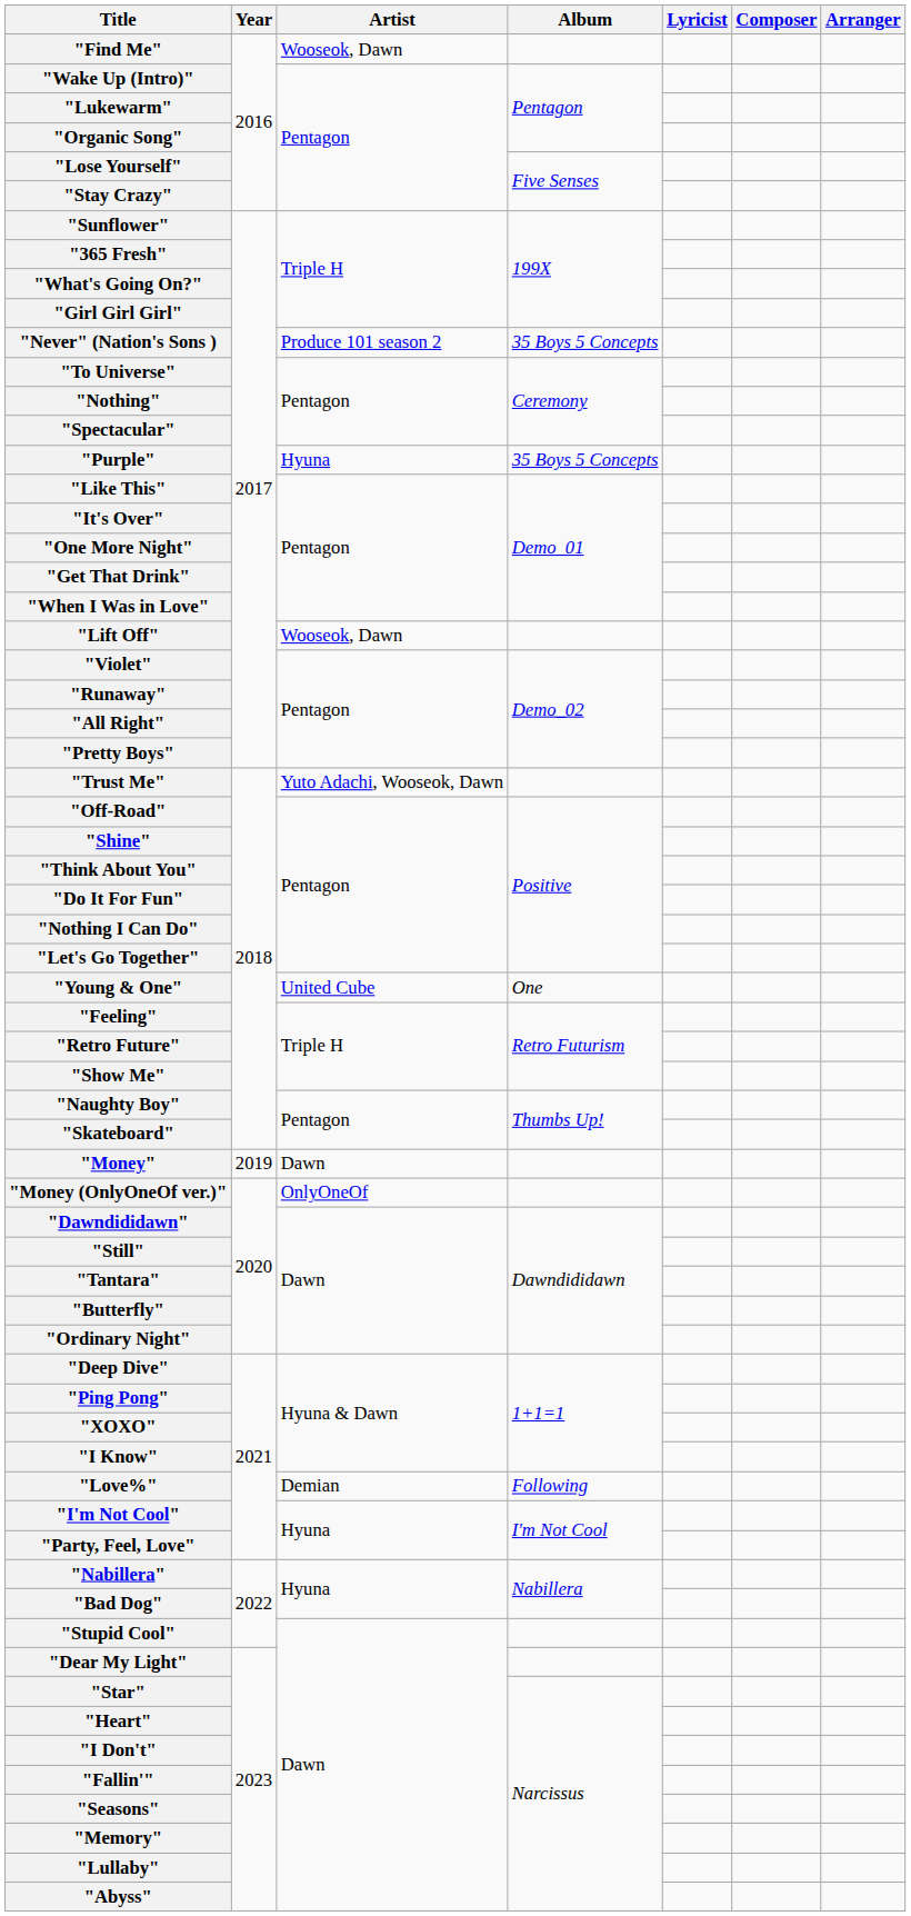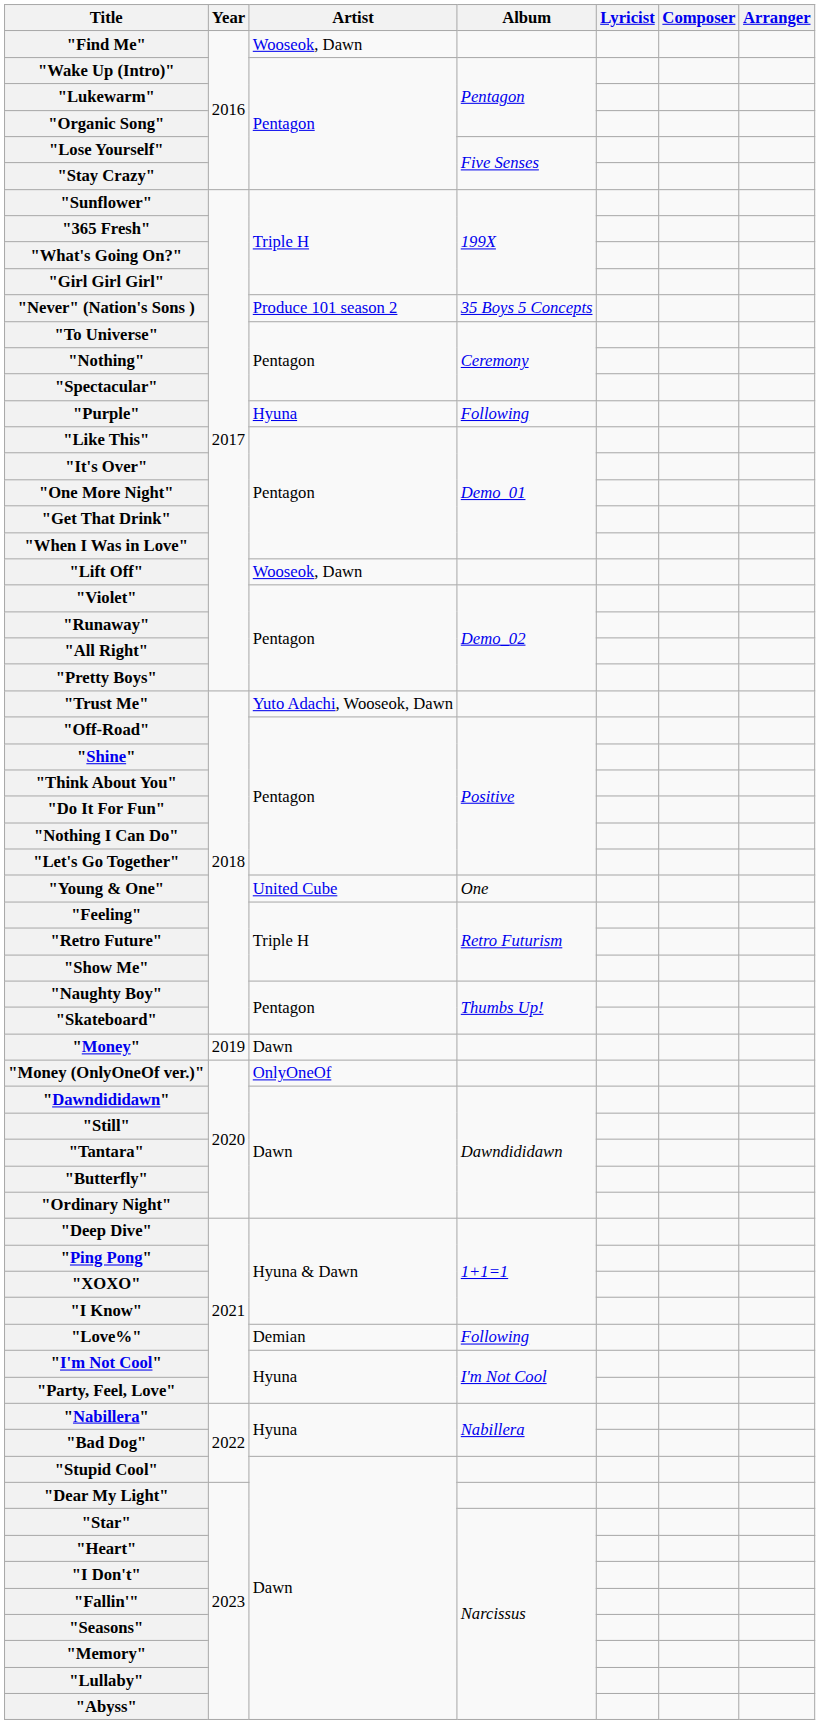 <table class="wikitable plainrowheaders">
 <tr>
 <th scope="col">Title</th>
 <th scope="col">Year</th>
 <th scope="col">Artist</th>
 <th scope="col">Album</th>
 <th scope="col"><a href='#'>Lyricist</a></th>
 <th scope="col"><a href='#'>Composer</a></th>
 <th scope="col"><a href='#'>Arranger</a></th>
 </tr>
 <tr>
 <th scope="row">"Find Me"</th>
 <td rowspan="6">2016</td>
 <td><a href='#'>Wooseok</a>, Dawn</td>
 <td></td>
 <td></td>
 <td></td>
 <td></td>
 </tr>
 <tr>
 <th scope="row">"Wake Up (Intro)"</th>
 <td rowspan="5"><a href='#'>Pentagon</a></td>
 <td rowspan="3"><em><a href='#'>Pentagon</a></em></td>
 <td></td>
 <td></td>
 <td></td>
 </tr>
 <tr>
 <th scope="row">"Lukewarm" </th>
 <td></td>
 <td></td>
 <td></td>
 </tr>
 <tr>
 <th scope="row">"Organic Song" </th>
 <td></td>
 <td></td>
 <td></td>
 </tr>
 <tr>
 <th scope="row">"Lose Yourself" </th>
 <td rowspan="2"><em><a href='#'>Five Senses</a></em></td>
 <td></td>
 <td></td>
 <td></td>
 </tr>
 <tr>
 <th scope="row">"Stay Crazy" </th>
 <td></td>
 <td></td>
 <td></td>
 </tr>
 <tr>
 <th scope="row">"Sunflower" </th>
 <td rowspan="19">2017</td>
 <td rowspan="4"><a href='#'>Triple H</a></td>
 <td rowspan="4"><em><a href='#'>199X</a></em></td>
 <td></td>
 <td></td>
 <td></td>
 </tr>
 <tr>
 <th scope="row">"365 Fresh"</th>
 <td></td>
 <td></td>
 <td></td>
 </tr>
 <tr>
 <th scope="row">"What's Going On?" </th>
 <td></td>
 <td></td>
 <td></td>
 </tr>
 <tr>
 <th scope="row">"Girl Girl Girl"</th>
 <td></td>
 <td></td>
 <td></td>
 </tr>
 <tr>
 <th scope="row">"Never" (Nation's Sons )</th>
 <td><a href='#'>Produce 101 season 2</a></td>
 <td><em><a href='#'>35 Boys 5 Concepts</a></em></td>
 <td></td>
 <td></td>
 <td></td>
 </tr>
 <tr>
 <th scope="row">"To Universe" </th>
 <td rowspan="3">Pentagon</td>
 <td rowspan="3"><em><a href='#'>Ceremony</a></em></td>
 <td></td>
 <td></td>
 <td></td>
 </tr>
 <tr>
 <th scope="row">"Nothing"</th>
 <td></td>
 <td></td>
 <td></td>
 </tr>
 <tr>
 <th scope="row">"Spectacular" </th>
 <td></td>
 <td></td>
 <td></td>
 </tr>
 <tr>
 <th scope="row">"Purple"  </th>
 <td><a href='#'>Hyuna</a></td>
-<td><em><a href='#'>35 Boys 5 Concepts</a></em></td>
+<td><em><a href='#'>Following</a></em></td>
 <td></td>
 <td></td>
 <td></td>
 </tr>
 <tr>
 <th scope="row">"Like This"</th>
 <td rowspan="5">Pentagon</td>
 <td rowspan="5"><em><a href='#'>Demo_01</a></em></td>
 <td></td>
 <td></td>
 <td></td>
 </tr>
 <tr>
 <th scope="row">"It's Over"</th>
 <td></td>
 <td></td>
 <td></td>
 </tr>
 <tr>
 <th scope="row">"One More Night" </th>
 <td></td>
 <td></td>
 <td></td>
 </tr>
 <tr>
 <th scope="row">"Get That Drink" </th>
 <td></td>
 <td></td>
 <td></td>
 </tr>
 <tr>
 <th scope="row">"When I Was in Love" </th>
 <td></td>
 <td></td>
 <td></td>
 </tr>
 <tr>
 <th scope="row">"Lift Off"</th>
 <td><a href='#'>Wooseok</a>, Dawn</td>
 <td></td>
 <td></td>
 <td></td>
 <td></td>
 </tr>
 <tr>
 <th scope="row">"Violet"</th>
 <td rowspan="4">Pentagon</td>
 <td rowspan="4"><em><a href='#'>Demo_02</a></em></td>
 <td></td>
 <td></td>
 <td></td>
 </tr>
 <tr>
 <th scope="row">"Runaway"</th>
 <td></td>
 <td></td>
 <td></td>
 </tr>
 <tr>
 <th scope="row">"All Right"</th>
 <td></td>
 <td></td>
 <td></td>
 </tr>
 <tr>
 <th scope="row">"Pretty Boys"</th>
 <td></td>
 <td></td>
 <td></td>
 </tr>
 <tr>
 <th scope="row">"Trust Me"</th>
 <td rowspan="13">2018</td>
 <td><a href='#'>Yuto Adachi</a>, Wooseok, Dawn</td>
 <td></td>
 <td></td>
 <td></td>
 <td></td>
 </tr>
 <tr>
 <th scope="row">"Off-Road"</th>
 <td rowspan="6">Pentagon</td>
 <td rowspan="6"><em><a href='#'>Positive</a></em></td>
 <td></td>
 <td></td>
 <td></td>
 </tr>
 <tr>
 <th scope="row">"<a href='#'>Shine</a>" </th>
 <td></td>
 <td></td>
 <td></td>
 </tr>
 <tr>
 <th scope="row">"Think About You" </th>
 <td></td>
 <td></td>
 <td></td>
 </tr>
 <tr>
 <th scope="row">"Do It For Fun" </th>
 <td></td>
 <td></td>
 <td></td>
 </tr>
 <tr>
 <th scope="row">"Nothing I Can Do" </th>
 <td></td>
 <td></td>
 <td></td>
 </tr>
 <tr>
 <th scope="row">"Let's Go Together" </th>
 <td></td>
 <td></td>
 <td></td>
 </tr>
 <tr>
 <th scope="row">"Young & One"</th>
 <td><a href='#'>United Cube</a></td>
 <td><em>One</em></td>
 <td></td>
 <td></td>
 <td></td>
 </tr>
 <tr>
 <th scope="row">"Feeling" </th>
 <td rowspan="3">Triple H</td>
 <td rowspan="3"><em><a href='#'>Retro Futurism</a></em></td>
 <td></td>
 <td></td>
 <td></td>
 </tr>
 <tr>
 <th scope="row">"Retro Future"</th>
 <td></td>
 <td></td>
 <td></td>
 </tr>
 <tr>
 <th scope="row">"Show Me"</th>
 <td></td>
 <td></td>
 <td></td>
 </tr>
 <tr>
 <th scope="row">"Naughty Boy" </th>
 <td rowspan="2">Pentagon</td>
 <td rowspan="2"><em><a href='#'>Thumbs Up!</a></em></td>
 <td></td>
 <td></td>
 <td></td>
 </tr>
 <tr>
 <th scope="row">"Skateboard"</th>
 <td></td>
 <td></td>
 <td></td>
 </tr>
 <tr>
 <th scope="row">"<a href='#'>Money</a>"</th>
 <td>2019</td>
 <td>Dawn</td>
 <td></td>
 <td></td>
 <td></td>
 <td></td>
 </tr>
 <tr>
 <th scope="row">"Money (OnlyOneOf ver.)"</th>
 <td rowspan="6">2020</td>
 <td><a href='#'>OnlyOneOf</a></td>
 <td></td>
 <td></td>
 <td></td>
 <td></td>
 </tr>
 <tr>
 <th scope="row">"<a href='#'>Dawndididawn</a>"  </th>
 <td rowspan="5">Dawn</td>
 <td rowspan="5"><em>Dawndididawn</em></td>
 <td></td>
 <td></td>
 <td></td>
 </tr>
 <tr>
 <th scope="row">"Still"  </th>
 <td></td>
 <td></td>
 <td></td>
 </tr>
 <tr>
 <th scope="row">"Tantara" </th>
 <td></td>
 <td></td>
 <td></td>
 </tr>
 <tr>
 <th scope="row">"Butterfly" </th>
 <td></td>
 <td></td>
 <td></td>
 </tr>
 <tr>
 <th scope="row">"Ordinary Night" </th>
 <td></td>
 <td></td>
 <td></td>
 </tr>
 <tr>
 <th scope="row">"Deep Dive"</th>
 <td rowspan="7">2021</td>
 <td rowspan="4">Hyuna & Dawn</td>
 <td rowspan="4"><em><a href='#'>1+1=1</a></em></td>
 <td></td>
 <td></td>
 <td></td>
 </tr>
 <tr>
 <th scope="row">"<a href='#'>Ping Pong</a>"</th>
 <td></td>
 <td></td>
 <td></td>
 </tr>
 <tr>
 <th scope="row">"XOXO"</th>
 <td></td>
 <td></td>
 <td></td>
 </tr>
 <tr>
 <th scope="row">"I Know" </th>
 <td></td>
 <td></td>
 <td></td>
 </tr>
 <tr>
 <th scope="row">"Love%" </th>
 <td>Demian</td>
 <td><em><a href='#'>Following</a></em></td>
 <td></td>
 <td></td>
 <td></td>
 </tr>
 <tr>
 <th scope="row">"<a href='#'>I'm Not Cool</a>"</th>
 <td rowspan="2">Hyuna</td>
 <td rowspan="2"><em><a href='#'>I'm Not Cool</a></em></td>
 <td></td>
 <td></td>
 <td></td>
 </tr>
 <tr>
 <th scope="row">"Party, Feel, Love" </th>
 <td></td>
 <td></td>
 <td></td>
 </tr>
 <tr>
 <th scope="row">"<a href='#'>Nabillera</a>" </th>
 <td rowspan="3">2022</td>
 <td rowspan="2">Hyuna</td>
 <td rowspan="2"><em><a href='#'>Nabillera</a></em></td>
 <td></td>
 <td></td>
 <td></td>
 </tr>
 <tr>
 <th scope="row">"Bad Dog"</th>
 <td></td>
 <td></td>
 <td></td>
 </tr>
 <tr>
 <th scope="row">"Stupid Cool"</th>
 <td rowspan="10">Dawn</td>
 <td></td>
 <td></td>
 <td></td>
 <td></td>
 </tr>
 <tr>
 <th scope="row">"Dear My Light" </th>
 <td rowspan="9">2023</td>
 <td></td>
 <td></td>
 <td></td>
 <td></td>
 </tr>
 <tr>
 <th scope="row">"Star" </th>
 <td rowspan="8"><em>Narcissus</em></td>
 <td></td>
 <td></td>
 <td></td>
 </tr>
 <tr>
 <th scope="row">"Heart"</th>
 <td></td>
 <td></td>
 <td></td>
 </tr>
 <tr>
 <th scope="row">"I Don't"</th>
 <td></td>
 <td></td>
 <td></td>
 </tr>
 <tr>
 <th scope="row">"Fallin'" </th>
 <td></td>
 <td></td>
 <td></td>
 </tr>
 <tr>
 <th scope="row">"Seasons" </th>
 <td></td>
 <td></td>
 <td></td>
 </tr>
 <tr>
 <th scope="row">"Memory"  </th>
 <td></td>
 <td></td>
 <td></td>
 </tr>
 <tr>
 <th scope="row">"Lullaby" </th>
 <td></td>
 <td></td>
 <td></td>
 </tr>
 <tr>
 <th scope="row">"Abyss"</th>
 <td></td>
 <td></td>
 <td></td>
 </tr>
 </table>
